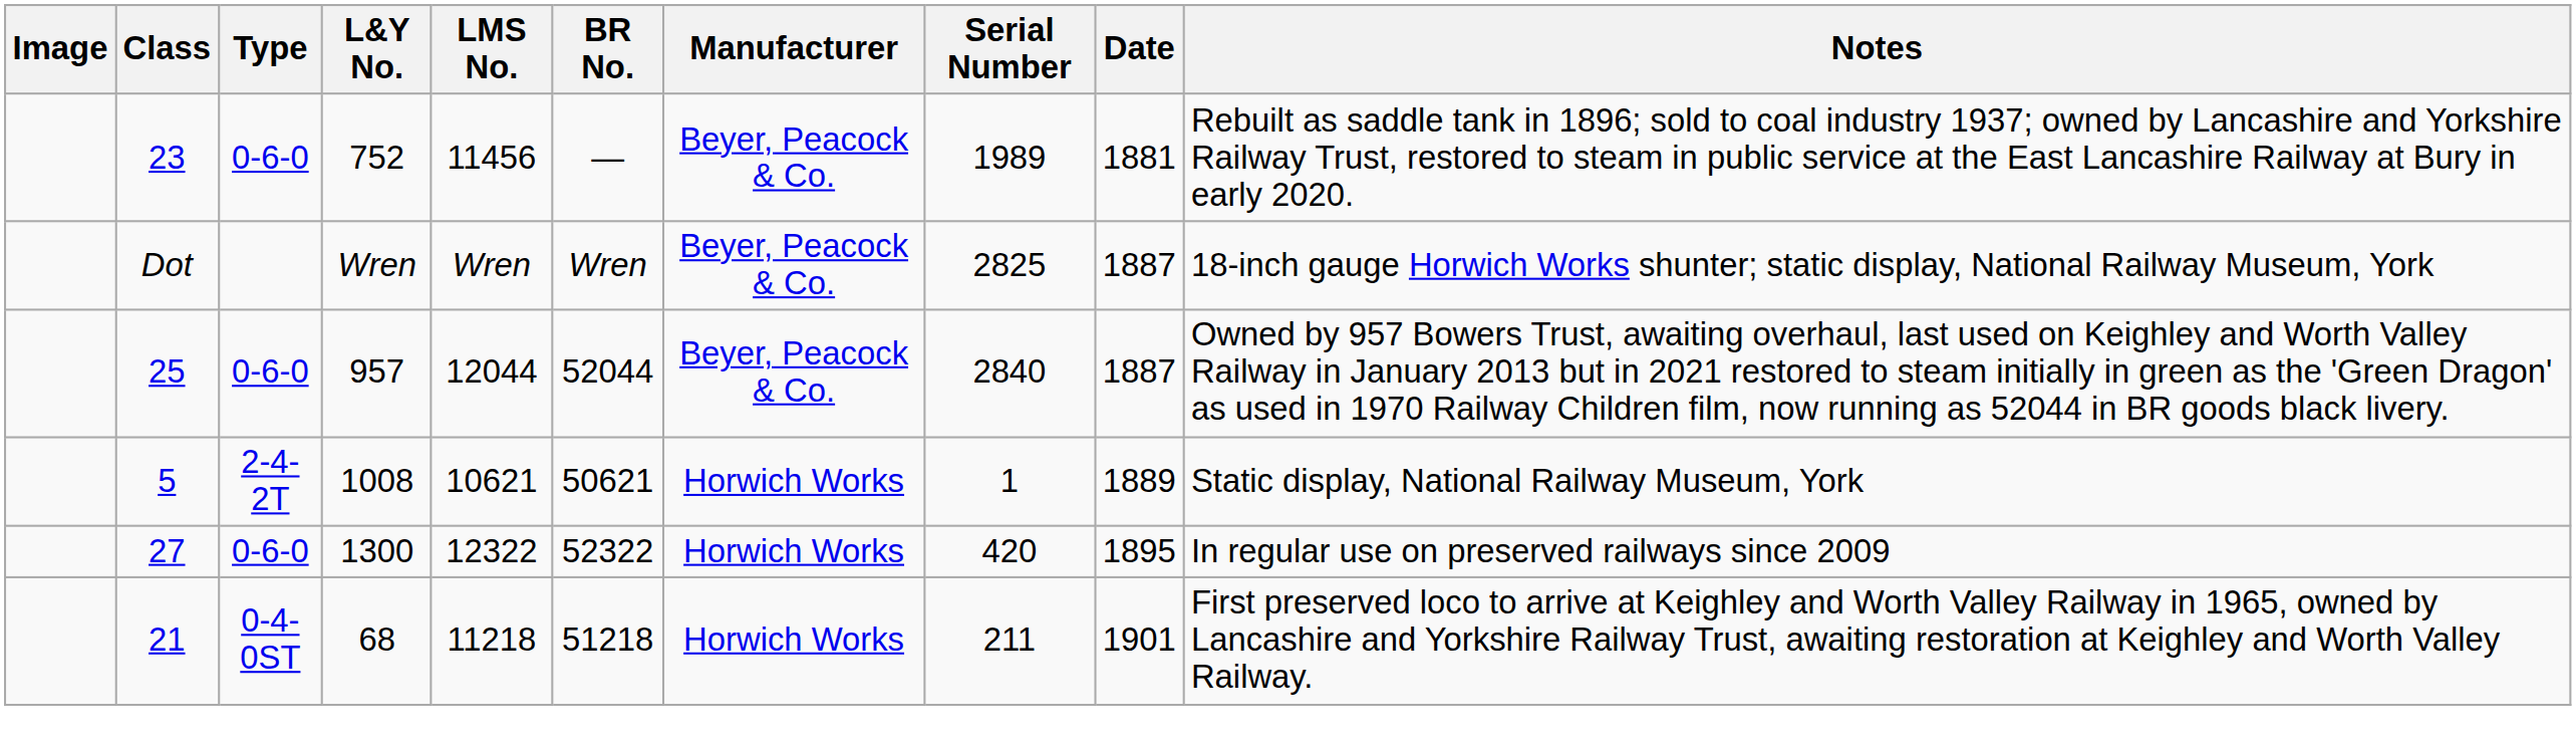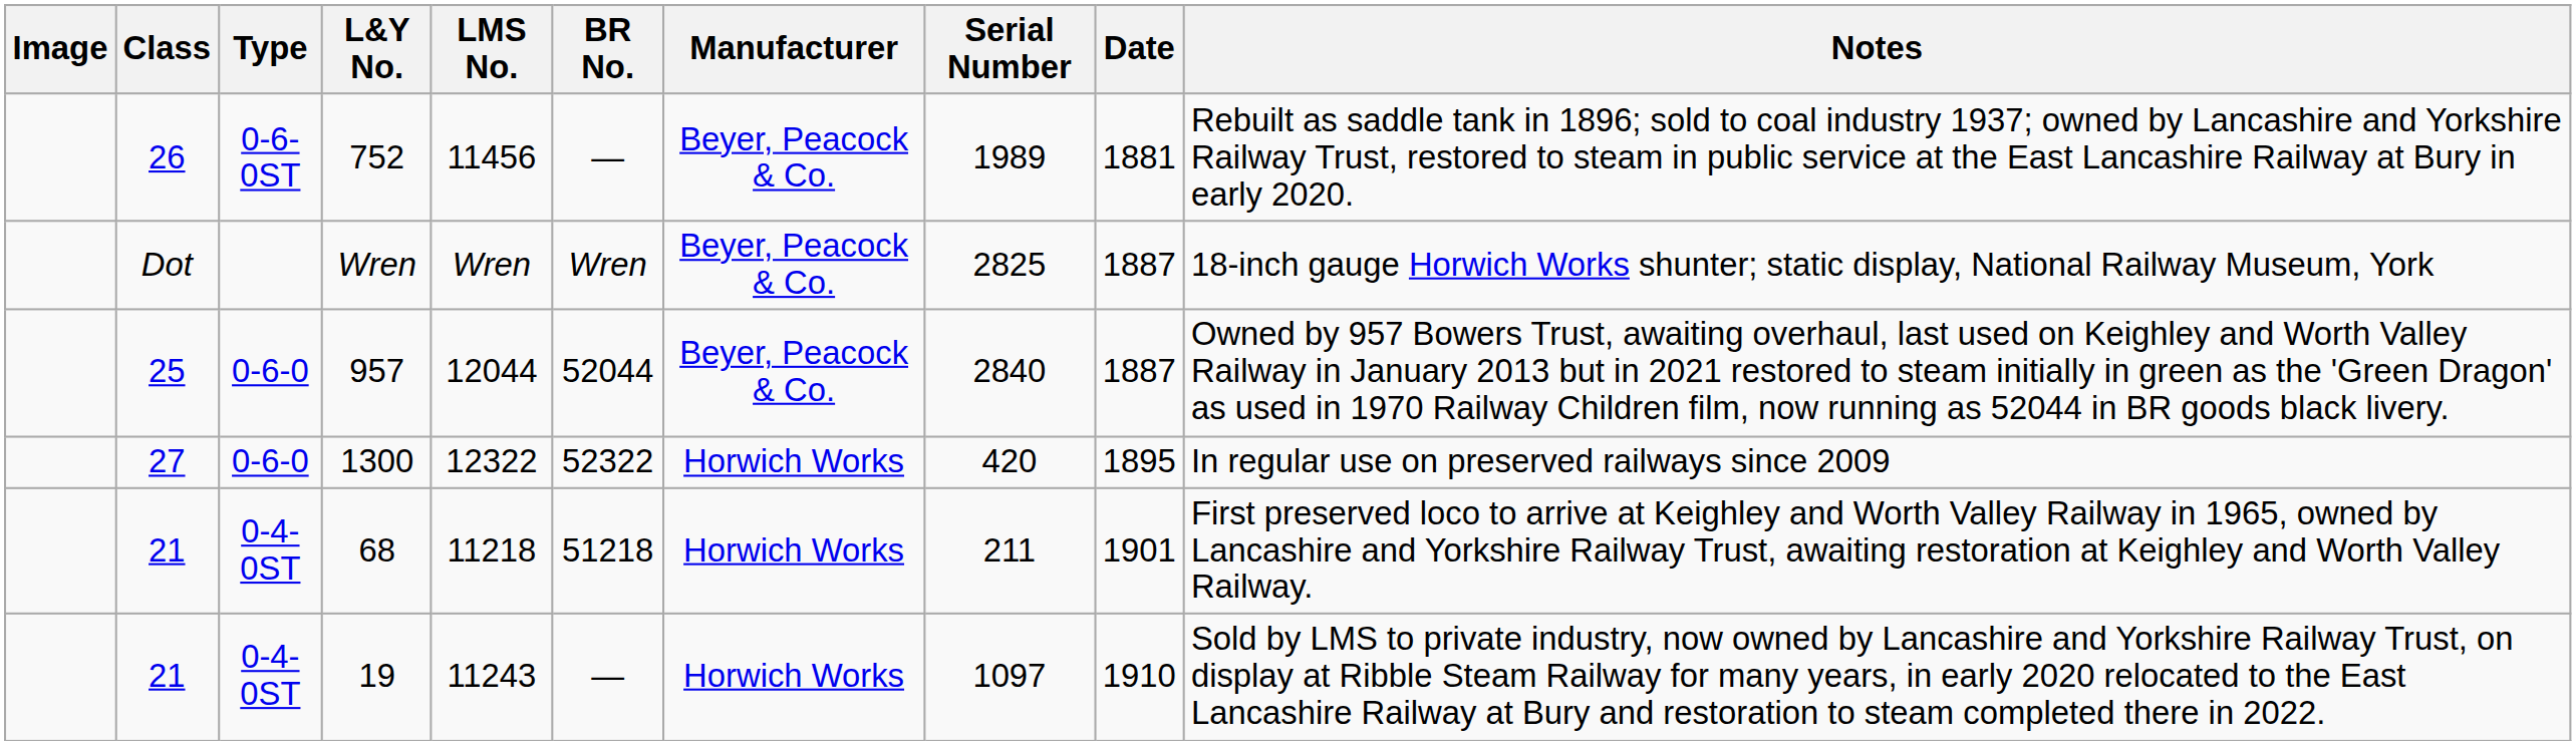 <table class=wikitable style=text-align:center>
 <tr>
 <th>Image</th>
 <th>Class</th>
 <th>Type</th>
 <th>L&Y No.</th>
 <th>LMS No.</th>
 <th>BR No.</th>
 <th>Manufacturer</th>
 <th>Serial Number</th>
 <th>Date</th>
 <th>Notes</th>
 </tr>
 <tr>
 <td></td>
-<td><a href='#'>23</a></td>
-<td><a href='#'>0-6-0</a></td>
+<td><a href='#'>26</a></td>
+<td><a href='#'>0-6-0ST</a></td>
 <td>752</td>
 <td>11456</td>
 <td>—</td>
 <td><a href='#'>Beyer, Peacock & Co.</a></td>
 <td>1989</td>
 <td>1881</td>
 <td align=left>Rebuilt as saddle tank in 1896; sold to coal industry 1937; owned by Lancashire and Yorkshire Railway Trust, restored to steam in public service at the East Lancashire Railway at Bury in early 2020.</td>
 </tr>
 <tr>
 <td></td>
 <td><em>Dot</em></td>
 <td></td>
 <td><em>Wren</em></td>
 <td><em>Wren</em></td>
 <td><em>Wren</em></td>
 <td><a href='#'>Beyer, Peacock & Co.</a></td>
 <td>2825</td>
 <td>1887</td>
 <td align=left>18-inch gauge <a href='#'>Horwich Works</a> shunter; static display, National Railway Museum, York</td>
 </tr>
 <tr>
 <td></td>
 <td><a href='#'>25</a></td>
 <td><a href='#'>0-6-0</a></td>
 <td>957</td>
 <td>12044</td>
 <td>52044</td>
 <td><a href='#'>Beyer, Peacock & Co.</a></td>
 <td>2840</td>
 <td>1887</td>
 <td align=left>Owned by 957 Bowers Trust, awaiting overhaul, last used on Keighley and Worth Valley Railway in January 2013 but in 2021 restored to steam initially in green as the 'Green Dragon' as used in 1970 Railway Children film, now running as 52044 in BR goods black livery.</td>
 </tr>
 <tr>
 <td></td>
-<td><a href='#'>5</a></td>
-<td><a href='#'>2-4-2T</a></td>
-<td>1008</td>
-<td>10621</td>
-<td>50621</td>
-<td><a href='#'>Horwich Works</a></td>
-<td>1</td>
-<td>1889</td>
-<td align=left>Static display, National Railway Museum, York</td>
-</tr>
-<tr>
-<td></td>
 <td><a href='#'>27</a></td>
 <td><a href='#'>0-6-0</a></td>
 <td>1300</td>
 <td>12322</td>
 <td>52322</td>
 <td><a href='#'>Horwich Works</a></td>
 <td>420</td>
 <td>1895</td>
 <td align=left>In regular use on preserved railways since 2009</td>
 </tr>
 <tr>
 <td></td>
 <td><a href='#'>21</a></td>
 <td><a href='#'>0-4-0ST</a></td>
 <td>68</td>
 <td>11218</td>
 <td>51218</td>
 <td><a href='#'>Horwich Works</a></td>
 <td>211</td>
 <td>1901</td>
 <td align=left>First preserved loco to arrive at Keighley and Worth Valley Railway in 1965, owned by Lancashire and Yorkshire Railway Trust, awaiting restoration at Keighley and Worth Valley Railway.</td>
 </tr>
+<tr>
+<td></td>
+<td><a href='#'>21</a></td>
+<td><a href='#'>0-4-0ST</a></td>
+<td>19</td>
+<td>11243</td>
+<td>—</td>
+<td><a href='#'>Horwich Works</a></td>
+<td>1097</td>
+<td>1910</td>
+<td align=left>Sold by LMS to private industry, now owned by Lancashire and Yorkshire Railway Trust, on display at Ribble Steam Railway for many years, in early 2020 relocated to the East Lancashire Railway at Bury and restoration to steam completed there in 2022.</td>
+</tr>
 </table>
